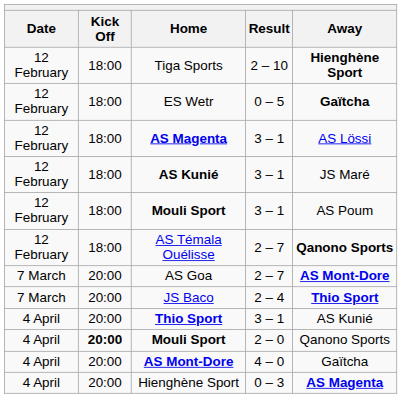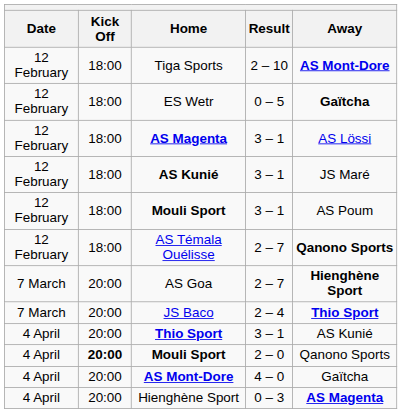 <table class="wikitable collapsible collapsed" style="font-size: 100%; margin:0px;" width="75%">
 <tr>
 <th colspan="7" style="text-align:left;"></th>
 </tr>
 <tr>
 <th><strong>Date</strong></th>
 <th><strong>Kick Off</strong></th>
 <th><strong>Home</strong></th>
 <th><strong>Result</strong></th>
 <th><strong>Away</strong></th>
 </tr>
 <tr>
 <td align=center>12 February</td>
 <td align=center>18:00</td>
 <td align=center>Tiga Sports</td>
 <td align=center>2 – 10</td>
-<td align=center><strong>Hienghène Sport</strong></td>
+<td align=center><strong><a href='#'>AS Mont-Dore</a></strong></td>
 </tr>
 <tr>
 <td align=center>12 February</td>
 <td align=center>18:00</td>
 <td align=center>ES Wetr</td>
 <td align=center>0 – 5</td>
 <td align=center><strong>Gaïtcha</strong></td>
 </tr>
 <tr>
 <td align=center>12 February</td>
 <td align=center>18:00</td>
 <td align=center><strong><a href='#'>AS Magenta</a></strong></td>
 <td align=center>3 – 1</td>
 <td align=center><a href='#'>AS Lössi</a></td>
 </tr>
 <tr>
 <td align=center>12 February</td>
 <td align=center>18:00</td>
 <td align=center><strong>AS Kunié</strong></td>
 <td align=center>3 – 1</td>
 <td align=center>JS Maré</td>
 </tr>
 <tr>
 <td align=center>12 February</td>
 <td align=center>18:00</td>
 <td align=center><strong>Mouli Sport</strong></td>
 <td align=center>3 – 1</td>
 <td align=center>AS Poum</td>
 </tr>
 <tr>
 <td align=center>12 February</td>
 <td align=center>18:00</td>
 <td align=center><a href='#'>AS Témala Ouélisse</a></td>
 <td align=center>2 – 7</td>
 <td align=center><strong>Qanono Sports</strong></td>
 </tr>
 <tr>
 <td align=center>7 March</td>
 <td align=center>20:00</td>
 <td align=center>AS Goa</td>
 <td align=center>2 – 7</td>
-<td align=center><strong><a href='#'>AS Mont-Dore</a></strong></td>
+<td align=center><strong>Hienghène Sport</strong></td>
 </tr>
 <tr>
 <td align=center>7 March</td>
 <td align=center>20:00</td>
 <td align=center><a href='#'>JS Baco</a></td>
 <td align=center>2 – 4</td>
 <td align=center><strong><a href='#'>Thio Sport</a></strong></td>
 </tr>
 <tr>
 <td align=center>4 April</td>
 <td align=center>20:00</td>
 <td align=center><strong><a href='#'>Thio Sport</a></strong></td>
 <td align=center>3 – 1</td>
 <td align=center>AS Kunié</td>
 </tr>
 <tr>
 <td align=center>4 April</td>
 <td align=center><strong>20:00</strong></td>
 <td align=center><strong>Mouli Sport</strong></td>
 <td align=center>2 – 0</td>
 <td align=center>Qanono Sports</td>
 </tr>
 <tr>
 <td align=center>4 April</td>
 <td align=center>20:00</td>
 <td align=center><strong><a href='#'>AS Mont-Dore</a></strong></td>
 <td align=center>4 – 0</td>
 <td align=center>Gaïtcha</td>
 </tr>
 <tr>
 <td align=center>4 April</td>
 <td align=center>20:00</td>
 <td align=center>Hienghène Sport</td>
 <td align=center>0 – 3</td>
 <td align=center><strong><a href='#'>AS Magenta</a></strong></td>
 </tr>
 </table>
